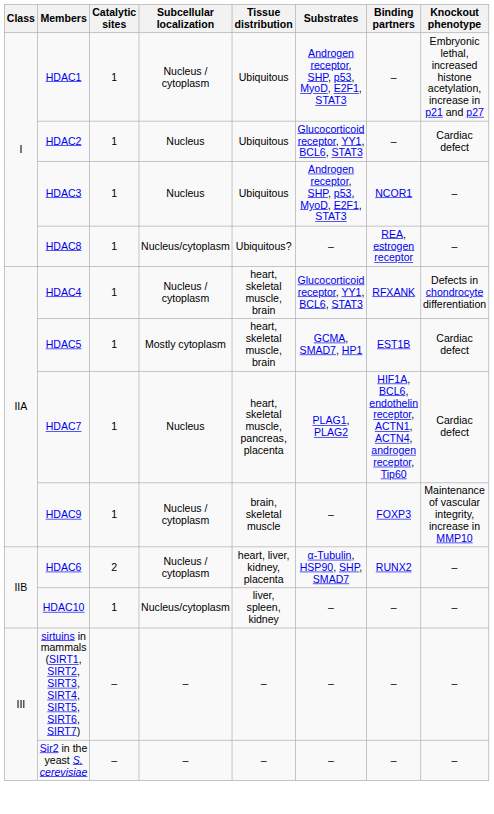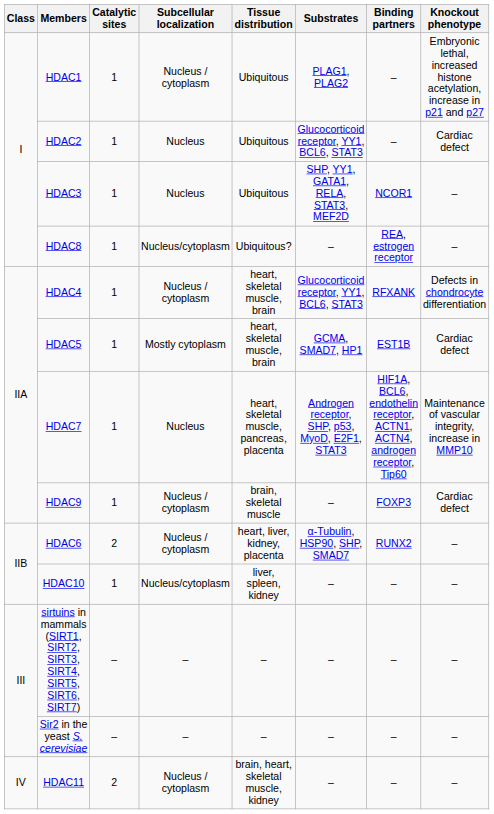 <table class="wikitable" style="text-align: center; ">
 <tr>
 <th>Class</th>
 <th>Members</th>
 <th>Catalytic sites</th>
 <th>Subcellular localization</th>
 <th>Tissue distribution</th>
 <th>Substrates</th>
 <th>Binding partners</th>
 <th>Knockout phenotype</th>
 </tr>
 <tr>
 <td rowspan="4">I</td>
 <td><a href='#'>HDAC1</a></td>
 <td>1</td>
 <td>Nucleus / cytoplasm</td>
 <td>Ubiquitous</td>
-<td><a href='#'>Androgen receptor</a>, <a href='#'>SHP</a>, <a href='#'>p53</a>, <a href='#'>MyoD</a>, <a href='#'>E2F1</a>, <a href='#'>STAT3</a></td>
+<td><a href='#'>PLAG1</a>, <a href='#'>PLAG2</a></td>
 <td>–</td>
 <td>Embryonic lethal, increased histone acetylation, increase in <a href='#'>p21</a> and <a href='#'>p27</a></td>
 </tr>
 <tr>
 <td><a href='#'>HDAC2</a></td>
 <td>1</td>
 <td>Nucleus</td>
 <td>Ubiquitous</td>
 <td><a href='#'>Glucocorticoid receptor</a>, <a href='#'>YY1</a>, <a href='#'>BCL6</a>, <a href='#'>STAT3</a></td>
 <td>–</td>
 <td>Cardiac defect</td>
 </tr>
 <tr>
 <td><a href='#'>HDAC3</a></td>
 <td>1</td>
 <td>Nucleus</td>
 <td>Ubiquitous</td>
-<td><a href='#'>Androgen receptor</a>, <a href='#'>SHP</a>, <a href='#'>p53</a>, <a href='#'>MyoD</a>, <a href='#'>E2F1</a>, <a href='#'>STAT3</a></td>
+<td><a href='#'>SHP</a>, <a href='#'>YY1</a>, <a href='#'>GATA1</a>, <a href='#'>RELA</a>, <a href='#'>STAT3</a>, <a href='#'>MEF2D</a></td>
 <td><a href='#'>NCOR1</a></td>
 <td>–</td>
 </tr>
 <tr>
 <td><a href='#'>HDAC8</a></td>
 <td>1</td>
 <td>Nucleus/cytoplasm</td>
 <td>Ubiquitous?</td>
 <td>–</td>
 <td><a href='#'>REA</a>, <a href='#'>estrogen receptor</a></td>
 <td>–</td>
 </tr>
 <tr>
 <td rowspan="4">IIA</td>
 <td><a href='#'>HDAC4</a></td>
 <td>1</td>
 <td>Nucleus / cytoplasm</td>
 <td>heart, skeletal muscle, brain</td>
 <td><a href='#'>Glucocorticoid receptor</a>, <a href='#'>YY1</a>, <a href='#'>BCL6</a>, <a href='#'>STAT3</a></td>
 <td><a href='#'>RFXANK</a></td>
 <td>Defects in <a href='#'>chondrocyte</a> differentiation</td>
 </tr>
 <tr>
 <td><a href='#'>HDAC5</a></td>
 <td>1</td>
 <td>Mostly cytoplasm</td>
 <td>heart, skeletal muscle, brain</td>
 <td><a href='#'>GCMA</a>, <a href='#'>SMAD7</a>, <a href='#'>HP1</a></td>
 <td><a href='#'>EST1B</a></td>
 <td>Cardiac defect</td>
 </tr>
 <tr>
 <td><a href='#'>HDAC7</a></td>
 <td>1</td>
 <td>Nucleus</td>
 <td>heart, skeletal muscle, pancreas, placenta</td>
-<td><a href='#'>PLAG1</a>, <a href='#'>PLAG2</a></td>
+<td><a href='#'>Androgen receptor</a>, <a href='#'>SHP</a>, <a href='#'>p53</a>, <a href='#'>MyoD</a>, <a href='#'>E2F1</a>, <a href='#'>STAT3</a></td>
 <td><a href='#'>HIF1A</a>, <a href='#'>BCL6</a>, <a href='#'>endothelin receptor</a>, <a href='#'>ACTN1</a>, <a href='#'>ACTN4</a>, <a href='#'>androgen receptor</a>, <a href='#'>Tip60</a></td>
-<td>Cardiac defect</td>
+<td>Maintenance of vascular integrity, increase in <a href='#'>MMP10</a></td>
 </tr>
 <tr>
 <td><a href='#'>HDAC9</a></td>
 <td>1</td>
 <td>Nucleus / cytoplasm</td>
 <td>brain, skeletal muscle</td>
 <td>–</td>
 <td><a href='#'>FOXP3</a></td>
-<td>Maintenance of vascular integrity, increase in <a href='#'>MMP10</a></td>
+<td>Cardiac defect</td>
 </tr>
 <tr>
 <td rowspan="2">IIB</td>
 <td><a href='#'>HDAC6</a></td>
 <td>2</td>
 <td>Nucleus / cytoplasm</td>
 <td>heart, liver, kidney, placenta</td>
 <td><a href='#'>α-Tubulin</a>, <a href='#'>HSP90</a>, <a href='#'>SHP</a>, <a href='#'>SMAD7</a></td>
 <td><a href='#'>RUNX2</a></td>
 <td>–</td>
 </tr>
 <tr>
 <td><a href='#'>HDAC10</a></td>
 <td>1</td>
 <td>Nucleus/cytoplasm</td>
 <td>liver, spleen, kidney</td>
 <td>–</td>
 <td>–</td>
 <td>–</td>
 </tr>
 <tr>
 <td rowspan="2">III</td>
 <td><a href='#'>sirtuins</a> in mammals (<a href='#'>SIRT1</a>, <a href='#'>SIRT2</a>, <a href='#'>SIRT3</a>, <a href='#'>SIRT4</a>, <a href='#'>SIRT5</a>, <a href='#'>SIRT6</a>, <a href='#'>SIRT7</a>)</td>
 <td>–</td>
 <td>–</td>
 <td>–</td>
 <td>–</td>
 <td>–</td>
 <td>–</td>
 </tr>
 <tr>
 <td><a href='#'>Sir2</a> in the yeast <em><a href='#'>S. cerevisiae</a></em></td>
 <td>–</td>
 <td>–</td>
 <td>–</td>
 <td>–</td>
 <td>–</td>
 <td>–</td>
 </tr>
+<tr>
+<td>IV</td>
+<td><a href='#'>HDAC11</a></td>
+<td>2</td>
+<td>Nucleus / cytoplasm</td>
+<td>brain, heart, skeletal muscle, kidney</td>
+<td>–</td>
+<td>–</td>
+<td>–</td>
+</tr>
 </table>
